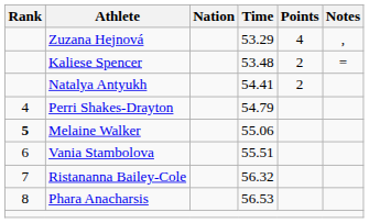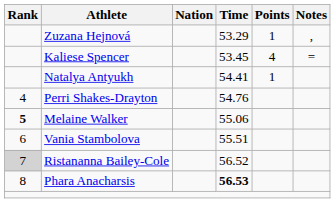 <table class="wikitable mw-datatable sortable" style="text-align:center;">
 <tr>
 <th>Rank</th>
 <th>Athlete</th>
 <th>Nation</th>
 <th>Time</th>
 <th>Points</th>
 <th>Notes</th>
 </tr>
 <tr>
 <td></td>
 <td align=left><a href='#'>Zuzana Hejnová</a></td>
 <td align=left></td>
 <td>53.29</td>
-<td>4</td>
+<td>1</td>
 <td><strong></strong>, </td>
 </tr>
 <tr>
 <td></td>
 <td align=left><a href='#'>Kaliese Spencer</a></td>
 <td align=left></td>
-<td>53.48</td>
-<td>2</td>
+<td>53.45</td>
+<td>4</td>
 <td>=</td>
 </tr>
 <tr>
 <td></td>
 <td align=left><a href='#'>Natalya Antyukh</a></td>
 <td align=left></td>
 <td>54.41</td>
-<td>2</td>
+<td>1</td>
 <td></td>
 </tr>
 <tr>
 <td>4</td>
 <td align=left><a href='#'>Perri Shakes-Drayton</a></td>
 <td align=left></td>
-<td>54.79</td>
+<td>54.76</td>
 <td></td>
 <td></td>
 </tr>
 <tr>
 <td><strong>5</strong></td>
 <td align=left><a href='#'>Melaine Walker</a></td>
 <td align=left></td>
 <td>55.06</td>
 <td></td>
 <td></td>
 </tr>
 <tr>
 <td>6</td>
 <td align=left><a href='#'>Vania Stambolova</a></td>
 <td align=left></td>
 <td>55.51</td>
 <td></td>
 <td></td>
 </tr>
 <tr>
-<td>7</td>
+<td style="background: lightgrey;">7</td>
 <td align=left><a href='#'>Ristananna Bailey-Cole</a></td>
 <td align=left></td>
-<td>56.32</td>
+<td>56.52</td>
 <td></td>
 <td></td>
 </tr>
 <tr>
 <td>8</td>
 <td align=left><a href='#'>Phara Anacharsis</a></td>
 <td align=left></td>
-<td>56.53</td>
+<td><strong>56.53</strong></td>
 <td></td>
 <td></td>
 </tr>
 <tr class="sortbottom">
 <td colspan=6></td>
 </tr>
 </table>
